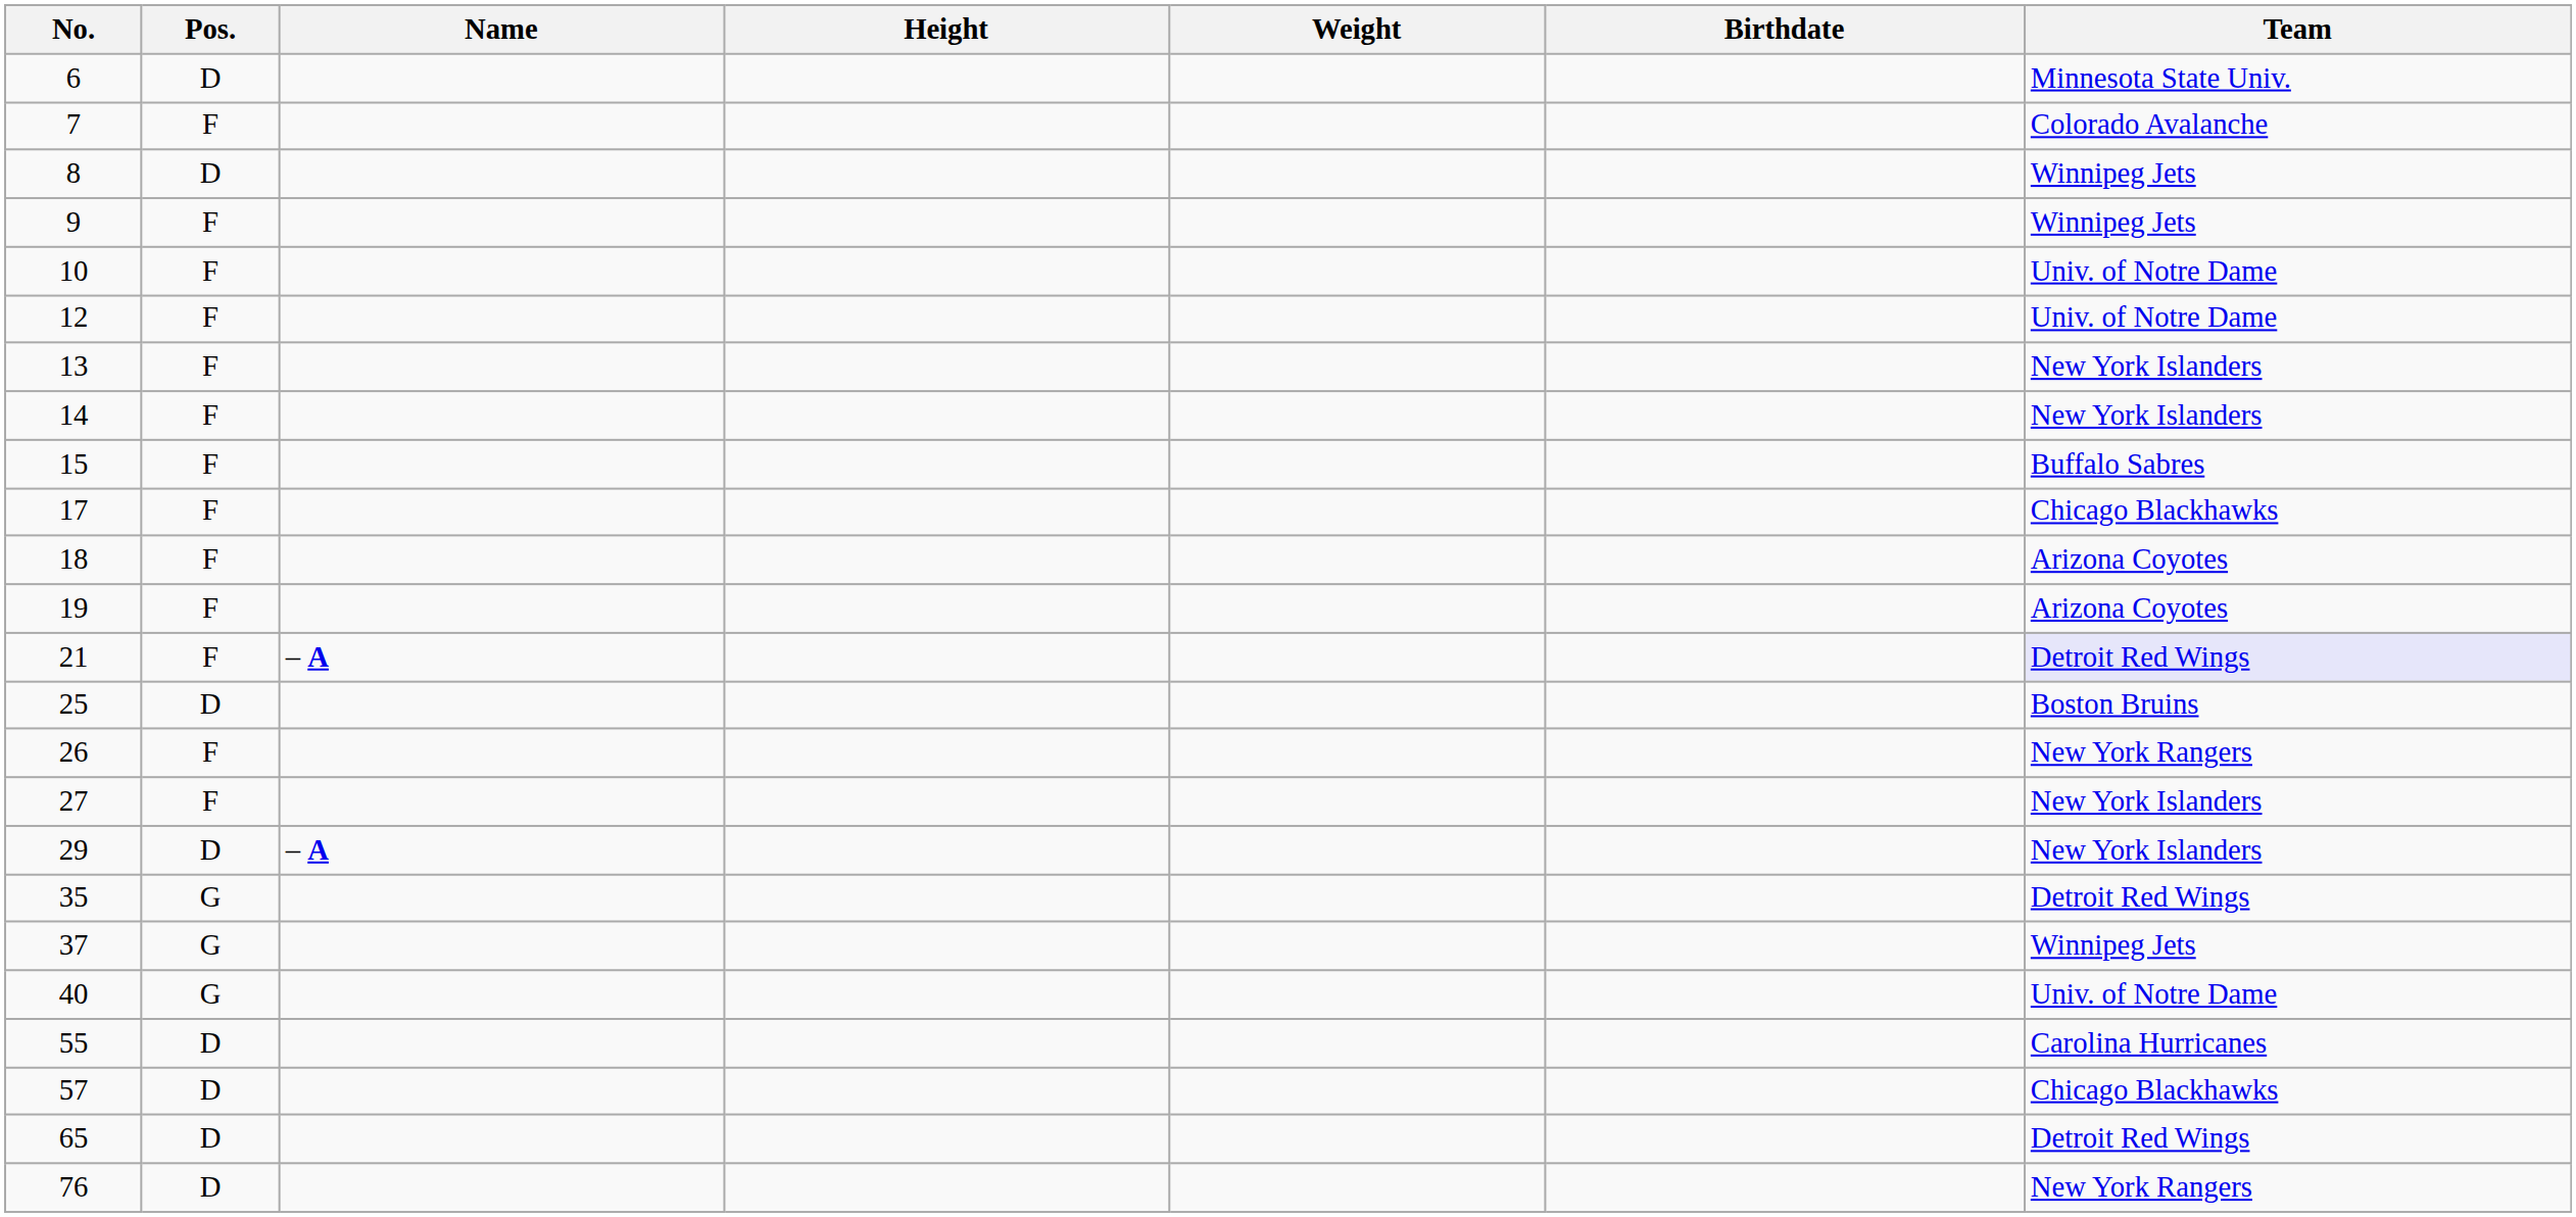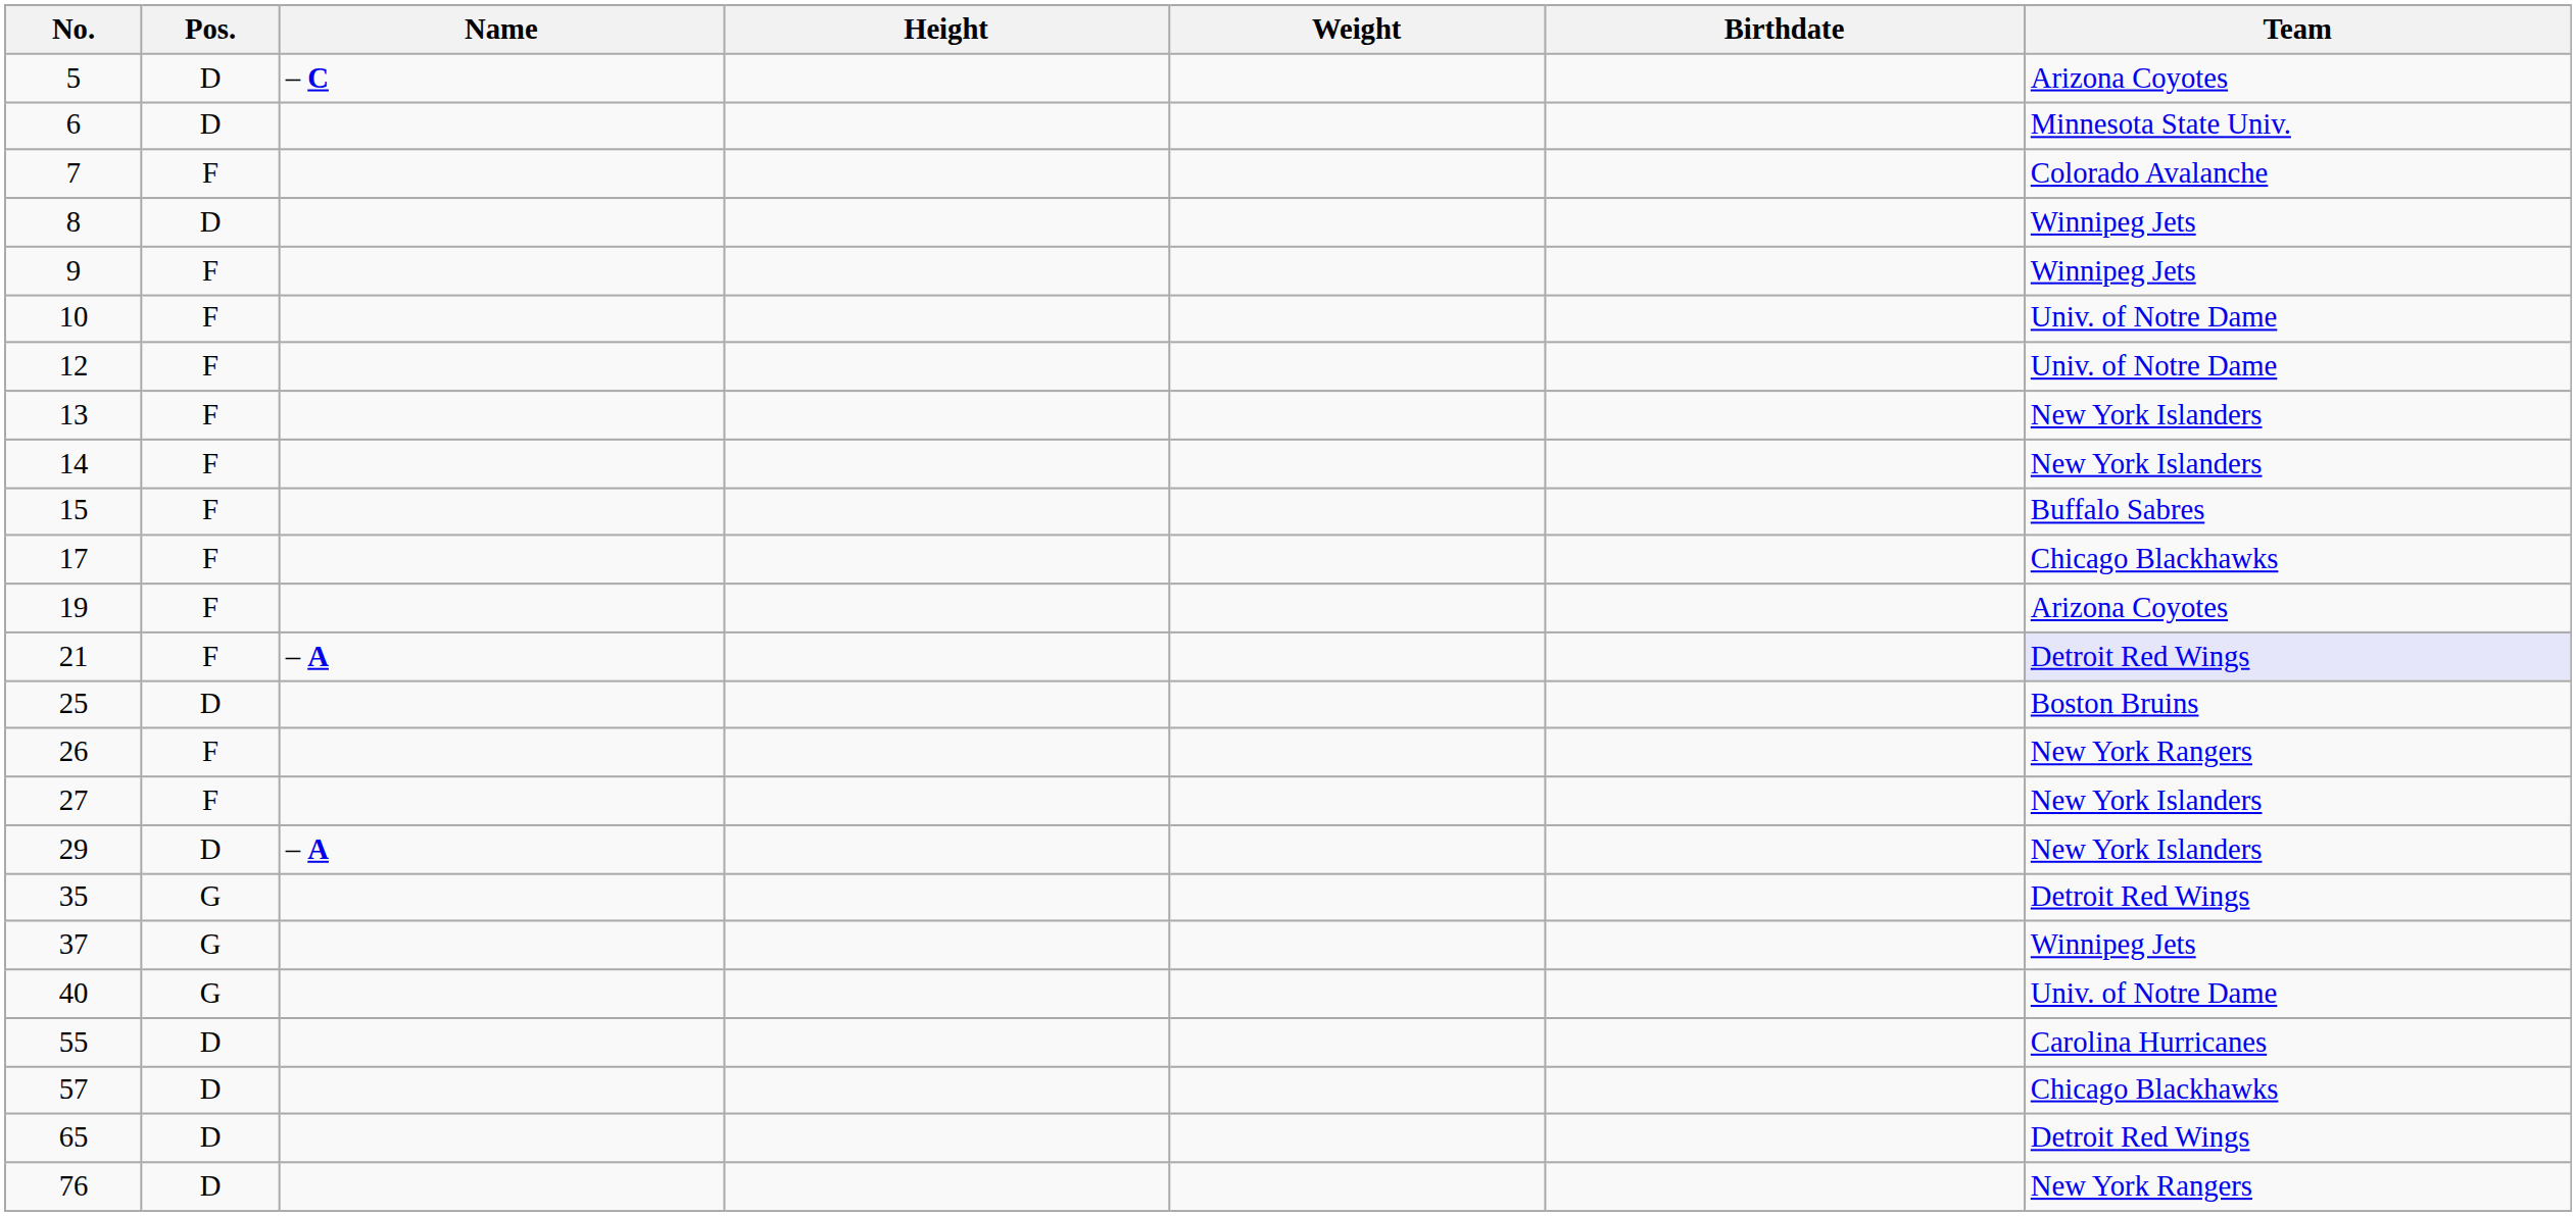 <table width="100%" class="wikitable sortable" style="font-size: 90%; text-align: center;">
 <tr>
 <th style="width:  4%;">No.</th>
 <th style="width:  4%;">Pos.</th>
 <th style="width: 13%;">Name</th>
 <th style="width: 13%;">Height</th>
 <th style="width: 11%;">Weight</th>
 <th style="width: 14%;">Birthdate</th>
 <th style="width: 16%;">Team</th>
+</tr>
+<tr>
+<td>5</td>
+<td>D</td>
+<td align=left> – <strong><a href='#'>C</a></strong></td>
+<td></td>
+<td></td>
+<td></td>
+<td style="text-align:left;"> <a href='#'>Arizona Coyotes</a></td>
 </tr>
 <tr>
 <td>6</td>
 <td>D</td>
 <td align=left></td>
 <td></td>
 <td></td>
 <td></td>
 <td style="text-align:left;"> <a href='#'>Minnesota State Univ.</a></td>
 </tr>
 <tr>
 <td>7</td>
 <td>F</td>
 <td align=left></td>
 <td></td>
 <td></td>
 <td></td>
 <td style="text-align:left;"> <a href='#'>Colorado Avalanche</a></td>
 </tr>
 <tr>
 <td>8</td>
 <td>D</td>
 <td align=left></td>
 <td></td>
 <td></td>
 <td></td>
 <td style="text-align:left;"> <a href='#'>Winnipeg Jets</a></td>
 </tr>
 <tr>
 <td>9</td>
 <td>F</td>
 <td align=left></td>
 <td></td>
 <td></td>
 <td></td>
 <td style="text-align:left;"> <a href='#'>Winnipeg Jets</a></td>
 </tr>
 <tr>
 <td>10</td>
 <td>F</td>
 <td align=left></td>
 <td></td>
 <td></td>
 <td></td>
 <td style="text-align:left;"> <a href='#'>Univ. of Notre Dame</a></td>
 </tr>
 <tr>
 <td>12</td>
 <td>F</td>
 <td align=left></td>
 <td></td>
 <td></td>
 <td></td>
 <td style="text-align:left;"> <a href='#'>Univ. of Notre Dame</a></td>
 </tr>
 <tr>
 <td>13</td>
 <td>F</td>
 <td align=left></td>
 <td></td>
 <td></td>
 <td></td>
 <td style="text-align:left;"> <a href='#'>New York Islanders</a></td>
 </tr>
 <tr>
 <td>14</td>
 <td>F</td>
 <td align=left></td>
 <td></td>
 <td></td>
 <td></td>
 <td style="text-align:left;"> <a href='#'>New York Islanders</a></td>
 </tr>
 <tr>
 <td>15</td>
 <td>F</td>
 <td align=left></td>
 <td></td>
 <td></td>
 <td></td>
 <td style="text-align:left;"> <a href='#'>Buffalo Sabres</a></td>
 </tr>
 <tr>
 <td>17</td>
 <td>F</td>
 <td align=left></td>
 <td></td>
 <td></td>
 <td></td>
 <td style="text-align:left;"> <a href='#'>Chicago Blackhawks</a></td>
-</tr>
-<tr>
-<td>18</td>
-<td>F</td>
-<td align=left></td>
-<td></td>
-<td></td>
-<td></td>
-<td style="text-align:left;"> <a href='#'>Arizona Coyotes</a></td>
 </tr>
 <tr>
 <td>19</td>
 <td>F</td>
 <td align=left></td>
 <td></td>
 <td></td>
 <td></td>
 <td style="text-align:left;"> <a href='#'>Arizona Coyotes</a></td>
 </tr>
 <tr>
 <td>21</td>
 <td>F</td>
 <td align=left> – <strong><a href='#'>A</a></strong></td>
 <td></td>
 <td></td>
 <td></td>
 <td style="background: lavender; text-align:left;"> <a href='#'>Detroit Red Wings</a></td>
 </tr>
 <tr>
 <td>25</td>
 <td>D</td>
 <td align=left></td>
 <td></td>
 <td></td>
 <td></td>
 <td style="text-align:left;"> <a href='#'>Boston Bruins</a></td>
 </tr>
 <tr>
 <td>26</td>
 <td>F</td>
 <td align=left></td>
 <td></td>
 <td></td>
 <td></td>
 <td style="text-align:left;"> <a href='#'>New York Rangers</a></td>
 </tr>
 <tr>
 <td>27</td>
 <td>F</td>
 <td align=left></td>
 <td></td>
 <td></td>
 <td></td>
 <td style="text-align:left;"> <a href='#'>New York Islanders</a></td>
 </tr>
 <tr>
 <td>29</td>
 <td>D</td>
 <td align=left> – <strong><a href='#'>A</a></strong></td>
 <td></td>
 <td></td>
 <td></td>
 <td style="text-align:left;"> <a href='#'>New York Islanders</a></td>
 </tr>
 <tr>
 <td>35</td>
 <td>G</td>
 <td align=left></td>
 <td></td>
 <td></td>
 <td></td>
 <td style="text-align:left;"> <a href='#'>Detroit Red Wings</a></td>
 </tr>
 <tr>
 <td>37</td>
 <td>G</td>
 <td align=left></td>
 <td></td>
 <td></td>
 <td></td>
 <td style="text-align:left;"> <a href='#'>Winnipeg Jets</a></td>
 </tr>
 <tr>
 <td>40</td>
 <td>G</td>
 <td align=left></td>
 <td></td>
 <td></td>
 <td></td>
 <td style="text-align:left;"> <a href='#'>Univ. of Notre Dame</a></td>
 </tr>
 <tr>
 <td>55</td>
 <td>D</td>
 <td align=left></td>
 <td></td>
 <td></td>
 <td></td>
 <td style="text-align:left;"> <a href='#'>Carolina Hurricanes</a></td>
 </tr>
 <tr>
 <td>57</td>
 <td>D</td>
 <td align=left></td>
 <td></td>
 <td></td>
 <td></td>
 <td style="text-align:left;"> <a href='#'>Chicago Blackhawks</a></td>
 </tr>
 <tr>
 <td>65</td>
 <td>D</td>
 <td align=left></td>
 <td></td>
 <td></td>
 <td></td>
 <td style="text-align:left;"> <a href='#'>Detroit Red Wings</a></td>
 </tr>
 <tr>
 <td>76</td>
 <td>D</td>
 <td align=left></td>
 <td></td>
 <td></td>
 <td></td>
 <td style="text-align:left;"> <a href='#'>New York Rangers</a></td>
 </tr>
 </table>
